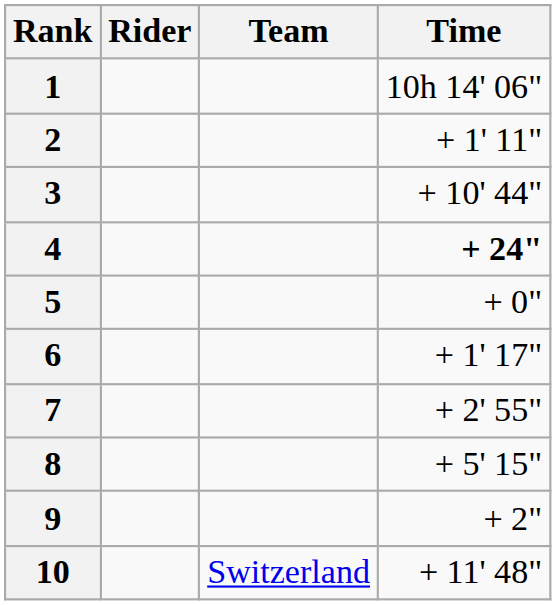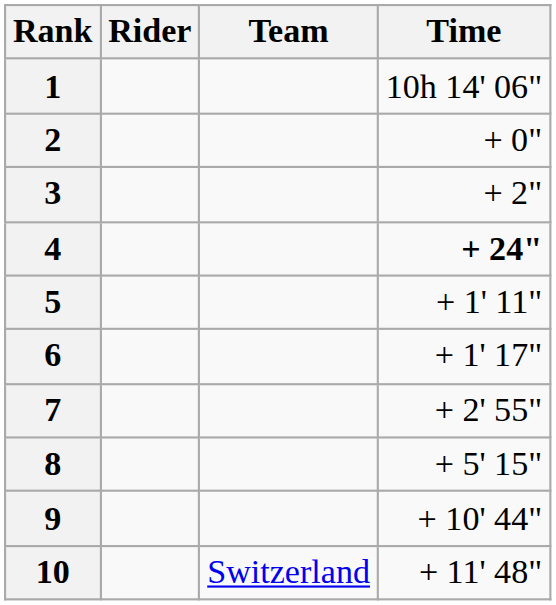 <table class="wikitable">
 <tr>
 <th scope="col">Rank</th>
 <th scope="col">Rider</th>
 <th scope="col">Team</th>
 <th scope="col">Time</th>
 </tr>
 <tr>
 <th scope="row">1</th>
 <td></td>
 <td></td>
 <td align="right">10h 14' 06"</td>
 </tr>
 <tr>
 <th scope="row">2</th>
 <td></td>
 <td></td>
-<td align="right">+ 1' 11"</td>
+<td align="right">+ 0"</td>
 </tr>
 <tr>
 <th scope="row">3</th>
 <td></td>
 <td></td>
-<td align="right">+ 10' 44"</td>
+<td align="right">+ 2"</td>
 </tr>
 <tr>
 <th scope="row">4</th>
 <td></td>
 <td></td>
 <td align="right"><strong>+ 24"</strong></td>
 </tr>
 <tr>
 <th scope="row">5</th>
 <td></td>
 <td></td>
-<td align="right">+ 0"</td>
+<td align="right">+ 1' 11"</td>
 </tr>
 <tr>
 <th scope="row">6</th>
 <td></td>
 <td></td>
 <td align="right">+ 1' 17"</td>
 </tr>
 <tr>
 <th scope="row">7</th>
 <td></td>
 <td></td>
 <td align="right">+ 2' 55"</td>
 </tr>
 <tr>
 <th scope="row">8</th>
 <td></td>
 <td></td>
 <td align="right">+ 5' 15"</td>
 </tr>
 <tr>
 <th scope="row">9</th>
 <td></td>
 <td></td>
-<td align="right">+ 2"</td>
+<td align="right">+ 10' 44"</td>
 </tr>
 <tr>
 <th scope="row">10</th>
 <td></td>
 <td><a href='#'>Switzerland</a></td>
 <td align="right">+ 11' 48"</td>
 </tr>
 </table>
